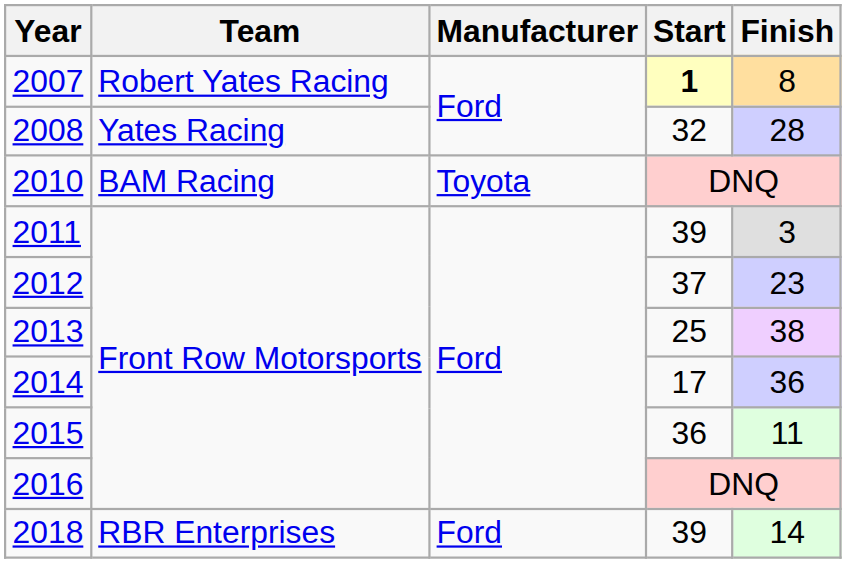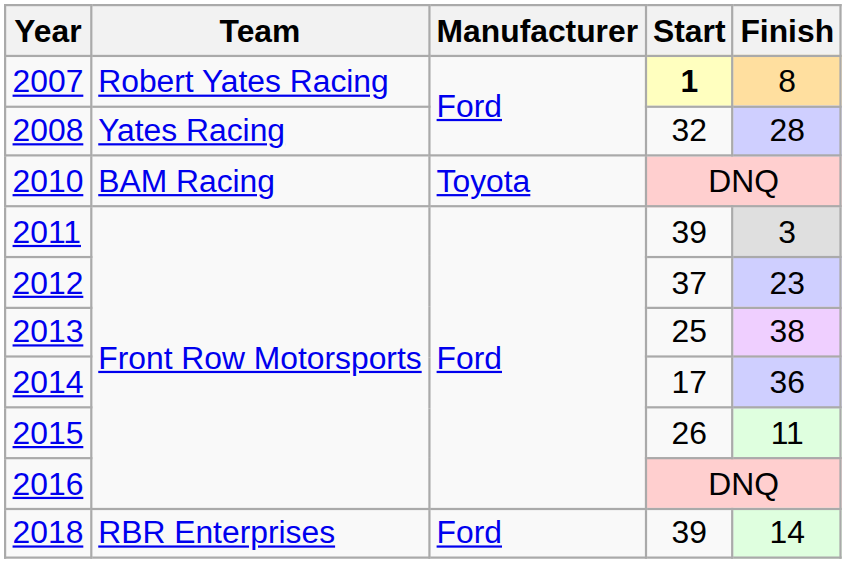 <table class="wikitable" style="font-size: 90%;">
 <tr>
 <th>Year</th>
 <th>Team</th>
 <th>Manufacturer</th>
 <th>Start</th>
 <th>Finish</th>
 </tr>
 <tr>
 <td><a href='#'>2007</a></td>
 <td><a href='#'>Robert Yates Racing</a></td>
 <td rowspan=2><a href='#'>Ford</a></td>
 <td align=center style="background:#FFFFBF;"><strong>1</strong></td>
 <td align=center style="background:#FFDF9F;">8</td>
 </tr>
 <tr>
 <td><a href='#'>2008</a></td>
 <td><a href='#'>Yates Racing</a></td>
 <td align=center>32</td>
 <td align=center style="background:#CFCFFF;">28</td>
 </tr>
 <tr>
 <td><a href='#'>2010</a></td>
 <td><a href='#'>BAM Racing</a></td>
 <td><a href='#'>Toyota</a></td>
 <td align=center colspan=2 style="background:#FFCFCF;">DNQ</td>
 </tr>
 <tr>
 <td><a href='#'>2011</a></td>
 <td rowspan=6><a href='#'>Front Row Motorsports</a></td>
 <td rowspan=6><a href='#'>Ford</a></td>
 <td align=center>39</td>
 <td align=center style="background:#DFDFDF;">3</td>
 </tr>
 <tr>
 <td><a href='#'>2012</a></td>
 <td align=center>37</td>
 <td align=center style="background:#CFCFFF;">23</td>
 </tr>
 <tr>
 <td><a href='#'>2013</a></td>
 <td align=center>25</td>
 <td align=center style="background:#EFCFFF;">38</td>
 </tr>
 <tr>
 <td><a href='#'>2014</a></td>
 <td align=center>17</td>
 <td align=center style="background:#CFCFFF;">36</td>
 </tr>
 <tr>
 <td><a href='#'>2015</a></td>
-<td align=center>36</td>
+<td align=center>26</td>
 <td align=center style="background:#DFFFDF;">11</td>
 </tr>
 <tr>
 <td><a href='#'>2016</a></td>
 <td align=center colspan=2 style="background:#FFCFCF;">DNQ</td>
 </tr>
 <tr>
 <td><a href='#'>2018</a></td>
 <td><a href='#'>RBR Enterprises</a></td>
 <td><a href='#'>Ford</a></td>
 <td align=center>39</td>
 <td align=center style="background:#DFFFDF;">14</td>
 </tr>
 </table>
